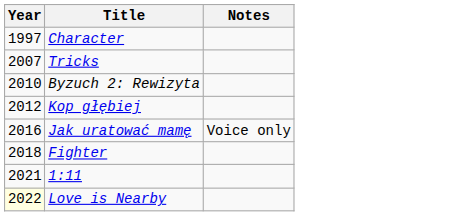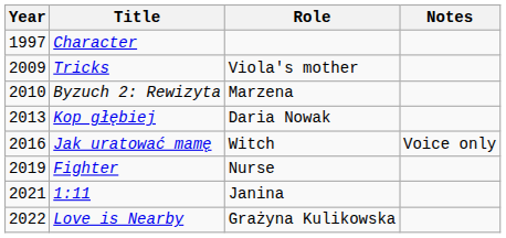 <table class="wikitable plainrowheaders sortable">
 <tr>
 <th scope="col">Year</th>
 <th scope="col">Title</th>
+<th scope="col">Role</th>
 <th scope="col" class="unsortable">Notes</th>
 </tr>
 <tr>
 <td>1997</td>
 <td><em><a href='#'>Character</a></em></td>
 <td></td>
+<td></td>
 </tr>
 <tr>
-<td>2007</td>
+<td>2009</td>
 <td><em><a href='#'>Tricks</a></em></td>
+<td>Viola's mother</td>
 <td></td>
 </tr>
 <tr>
 <td>2010</td>
 <td><em>Byzuch 2: Rewizyta</em></td>
+<td>Marzena</td>
 <td></td>
 </tr>
 <tr>
-<td>2012</td>
+<td>2013</td>
 <td><em><a href='#'>Kop głębiej</a></em></td>
+<td>Daria Nowak</td>
 <td></td>
 </tr>
 <tr>
 <td>2016</td>
 <td><em><a href='#'>Jak uratować mamę</a></em></td>
+<td>Witch</td>
 <td>Voice only</td>
 </tr>
 <tr>
-<td>2018</td>
+<td>2019</td>
 <td><em><a href='#'>Fighter</a></em></td>
+<td>Nurse</td>
 <td></td>
 </tr>
 <tr>
 <td>2021</td>
 <td><em><a href='#'>1:11</a></em></td>
+<td>Janina</td>
 <td></td>
 </tr>
 <tr>
-<td style="background: lightyellow;">2022</td>
+<td>2022</td>
 <td><em><a href='#'>Love is Nearby</a></em></td>
+<td>Grażyna Kulikowska</td>
 <td></td>
 </tr>
 </table>
